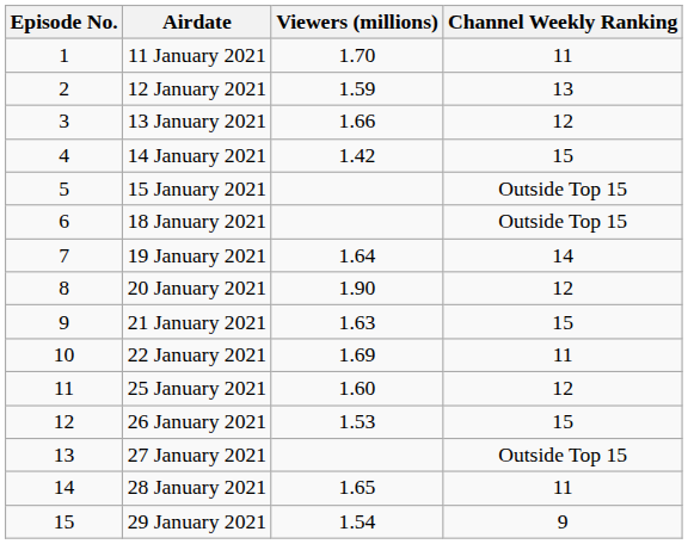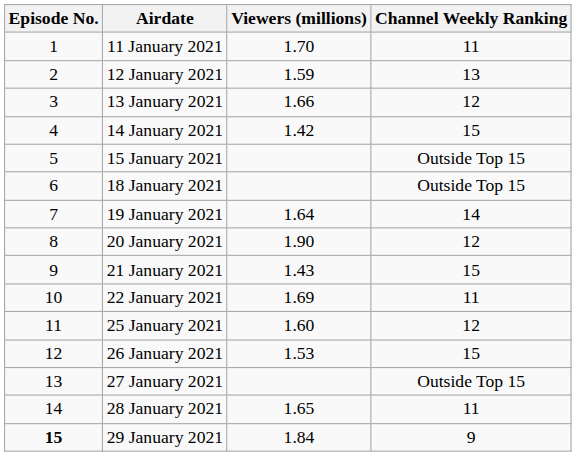 <table class="wikitable" style="text-align:center;">
 <tr>
 <th>Episode No.</th>
 <th>Airdate</th>
 <th>Viewers (millions)</th>
 <th>Channel Weekly Ranking</th>
 </tr>
 <tr>
 <td>1</td>
 <td>11 January 2021</td>
 <td>1.70</td>
 <td>11</td>
 </tr>
 <tr>
 <td>2</td>
 <td>12 January 2021</td>
 <td>1.59</td>
 <td>13</td>
 </tr>
 <tr>
 <td>3</td>
 <td>13 January 2021</td>
 <td>1.66</td>
 <td>12</td>
 </tr>
 <tr>
 <td>4</td>
 <td>14 January 2021</td>
 <td>1.42</td>
 <td>15</td>
 </tr>
 <tr>
 <td>5</td>
 <td>15 January 2021</td>
 <td></td>
 <td>Outside Top 15</td>
 </tr>
 <tr>
 <td>6</td>
 <td>18 January 2021</td>
 <td></td>
 <td>Outside Top 15</td>
 </tr>
 <tr>
 <td>7</td>
 <td>19 January 2021</td>
 <td>1.64</td>
 <td>14</td>
 </tr>
 <tr>
 <td>8</td>
 <td>20 January 2021</td>
 <td>1.90</td>
 <td>12</td>
 </tr>
 <tr>
 <td>9</td>
 <td>21 January 2021</td>
-<td>1.63</td>
+<td>1.43</td>
 <td>15</td>
 </tr>
 <tr>
 <td>10</td>
 <td>22 January 2021</td>
 <td>1.69</td>
 <td>11</td>
 </tr>
 <tr>
 <td>11</td>
 <td>25 January 2021</td>
 <td>1.60</td>
 <td>12</td>
 </tr>
 <tr>
 <td>12</td>
 <td>26 January 2021</td>
 <td>1.53</td>
 <td>15</td>
 </tr>
 <tr>
 <td>13</td>
 <td>27 January 2021</td>
 <td></td>
 <td>Outside Top 15</td>
 </tr>
 <tr>
 <td>14</td>
 <td>28 January 2021</td>
 <td>1.65</td>
 <td>11</td>
 </tr>
 <tr>
-<td>15</td>
+<td><strong>15</strong></td>
 <td>29 January 2021</td>
-<td>1.54</td>
+<td>1.84</td>
 <td>9</td>
 </tr>
 </table>
